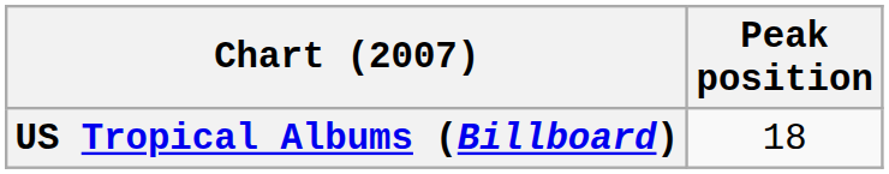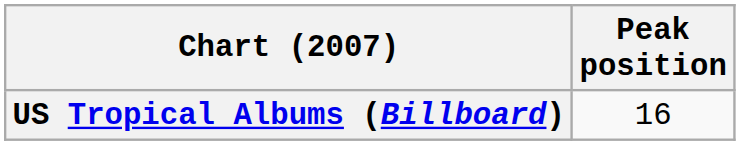 <table class="wikitable plainrowheaders" style="text-align:center;">
 <tr>
 <th scope="col">Chart (2007)</th>
 <th scope="col">Peak<br>position</th>
 </tr>
 <tr>
 <th scope="row">US <a href='#'>Tropical Albums</a> (<em><a href='#'>Billboard</a></em>)</th>
-<td>18</td>
+<td>16</td>
 </tr>
 </table>
